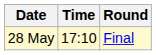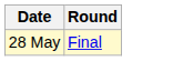 <table class="wikitable">
 <tr>
 <th>Date</th>
-<th>Time</th>
 <th>Round</th>
 </tr>
 <tr style=background:lemonchiffon>
 <td>28 May</td>
-<td>17:10</td>
 <td><a href='#'>Final</a></td>
 </tr>
 </table>
